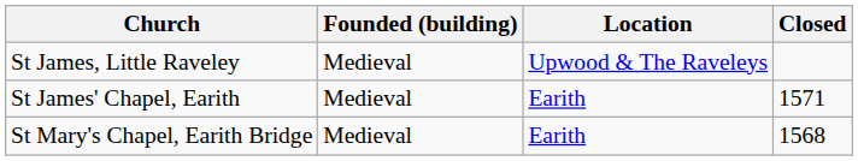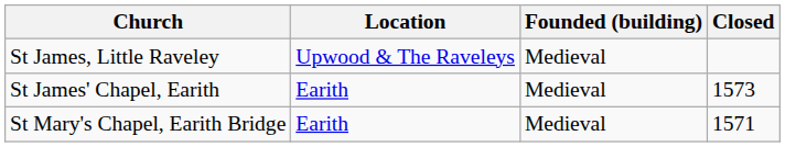 <table class="wikitable">
 <tr>
 <th>Church</th>
+<th>Location</th>
 <th>Founded (building)</th>
-<th>Location</th>
 <th>Closed</th>
 </tr>
 <tr>
 <td>St James, Little Raveley</td>
+<td><a href='#'>Upwood & The Raveleys</a></td>
 <td>Medieval</td>
-<td><a href='#'>Upwood & The Raveleys</a></td>
 <td></td>
 </tr>
 <tr>
 <td>St James' Chapel, Earith</td>
+<td><a href='#'>Earith</a></td>
 <td>Medieval</td>
-<td><a href='#'>Earith</a></td>
-<td>1571</td>
+<td>1573</td>
 </tr>
 <tr>
 <td>St Mary's Chapel, Earith Bridge</td>
+<td><a href='#'>Earith</a></td>
 <td>Medieval</td>
-<td><a href='#'>Earith</a></td>
-<td>1568</td>
+<td>1571</td>
 </tr>
 </table>
